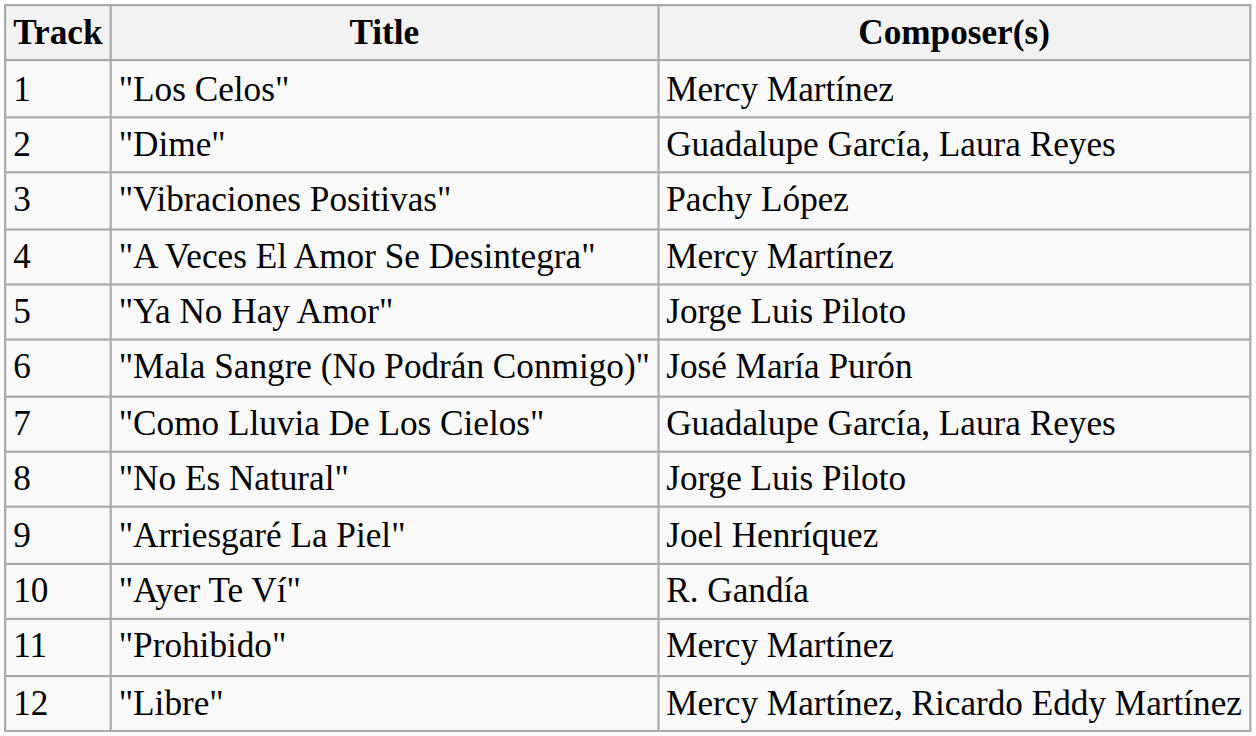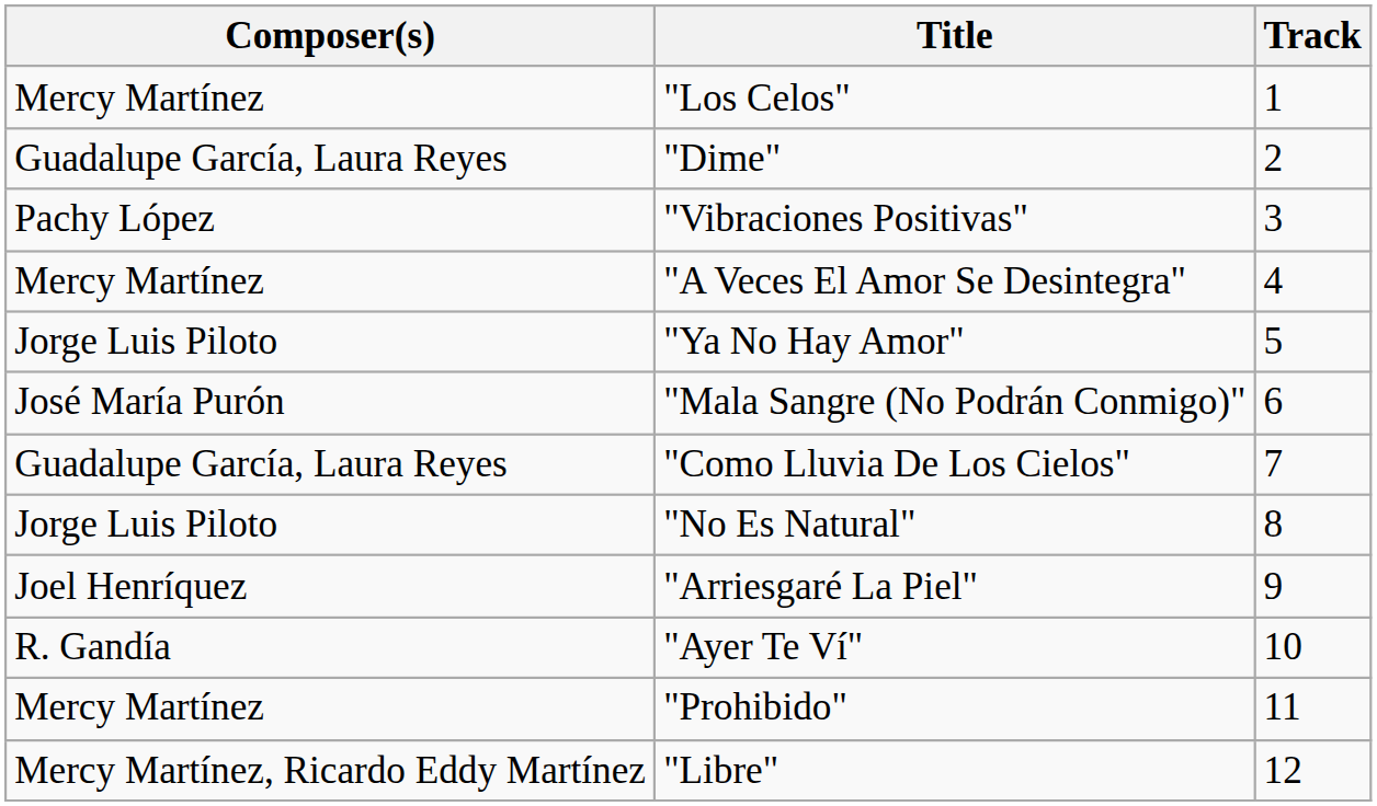 <table class="wikitable">
 <tr>
+<th>Composer(s)</th>
+<th>Title</th>
 <th>Track</th>
-<th>Title</th>
-<th>Composer(s)</th>
 </tr>
 <tr>
+<td>Mercy Martínez</td>
+<td>"Los Celos"</td>
 <td>1</td>
-<td>"Los Celos"</td>
-<td>Mercy Martínez</td>
 </tr>
 <tr>
+<td>Guadalupe García, Laura Reyes</td>
+<td>"Dime"</td>
 <td>2</td>
-<td>"Dime"</td>
-<td>Guadalupe García, Laura Reyes</td>
 </tr>
 <tr>
+<td>Pachy López</td>
+<td>"Vibraciones Positivas"</td>
 <td>3</td>
-<td>"Vibraciones Positivas"</td>
-<td>Pachy López</td>
 </tr>
 <tr>
+<td>Mercy Martínez</td>
+<td>"A Veces El Amor Se Desintegra"</td>
 <td>4</td>
-<td>"A Veces El Amor Se Desintegra"</td>
-<td>Mercy Martínez</td>
 </tr>
 <tr>
+<td>Jorge Luis Piloto</td>
+<td>"Ya No Hay Amor"</td>
 <td>5</td>
-<td>"Ya No Hay Amor"</td>
-<td>Jorge Luis Piloto</td>
 </tr>
 <tr>
+<td>José María Purón</td>
+<td>"Mala Sangre (No Podrán Conmigo)"</td>
 <td>6</td>
-<td>"Mala Sangre (No Podrán Conmigo)"</td>
-<td>José María Purón</td>
 </tr>
 <tr>
+<td>Guadalupe García, Laura Reyes</td>
+<td>"Como Lluvia De Los Cielos"</td>
 <td>7</td>
-<td>"Como Lluvia De Los Cielos"</td>
-<td>Guadalupe García, Laura Reyes</td>
 </tr>
 <tr>
+<td>Jorge Luis Piloto</td>
+<td>"No Es Natural"</td>
 <td>8</td>
-<td>"No Es Natural"</td>
-<td>Jorge Luis Piloto</td>
 </tr>
 <tr>
+<td>Joel Henríquez</td>
+<td>"Arriesgaré La Piel"</td>
 <td>9</td>
-<td>"Arriesgaré La Piel"</td>
-<td>Joel Henríquez</td>
 </tr>
 <tr>
+<td>R. Gandía</td>
+<td>"Ayer Te Ví"</td>
 <td>10</td>
-<td>"Ayer Te Ví"</td>
-<td>R. Gandía</td>
 </tr>
 <tr>
+<td>Mercy Martínez</td>
+<td>"Prohibido"</td>
 <td>11</td>
-<td>"Prohibido"</td>
-<td>Mercy Martínez</td>
 </tr>
 <tr>
+<td>Mercy Martínez, Ricardo Eddy Martínez</td>
+<td>"Libre"</td>
 <td>12</td>
-<td>"Libre"</td>
-<td>Mercy Martínez, Ricardo Eddy Martínez</td>
 </tr>
 </table>
